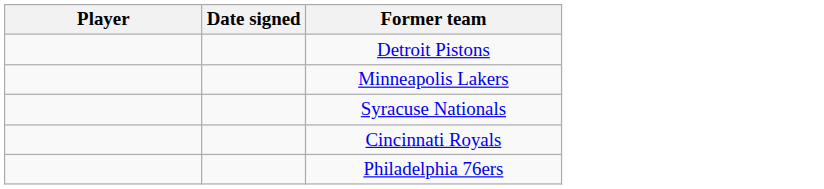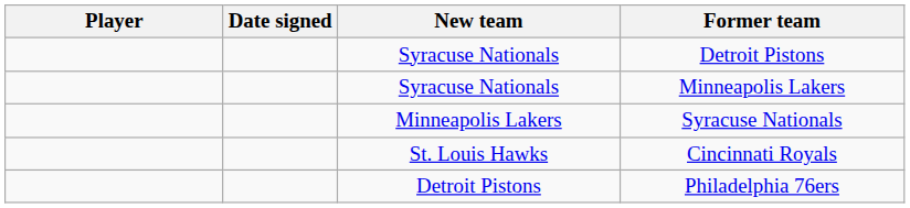 <table class="wikitable sortable" style="text-align:center">
 <tr>
 <th style="width:160px">Player</th>
 <th style="width:80px">Date signed</th>
+<th style="width:210px">New team</th>
 <th style="width:210px">Former team</th>
 </tr>
 <tr>
 <td align=left></td>
 <td></td>
+<td><a href='#'>Syracuse Nationals</a></td>
 <td><a href='#'>Detroit Pistons</a></td>
 </tr>
 <tr>
 <td align=left></td>
 <td></td>
+<td><a href='#'>Syracuse Nationals</a></td>
 <td><a href='#'>Minneapolis Lakers</a></td>
 </tr>
 <tr>
 <td align=left></td>
 <td></td>
+<td><a href='#'>Minneapolis Lakers</a></td>
 <td><a href='#'>Syracuse Nationals</a></td>
 </tr>
 <tr>
 <td align=left></td>
 <td></td>
+<td><a href='#'>St. Louis Hawks</a></td>
 <td><a href='#'>Cincinnati Royals</a></td>
 </tr>
 <tr>
 <td align=left></td>
 <td></td>
+<td><a href='#'>Detroit Pistons</a></td>
 <td><a href='#'>Philadelphia 76ers</a></td>
 </tr>
 </table>
